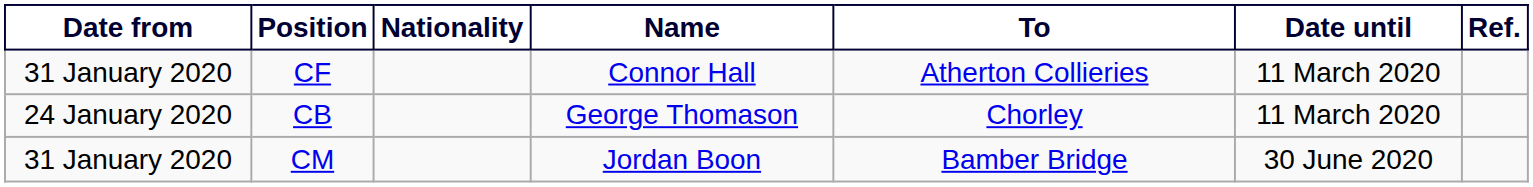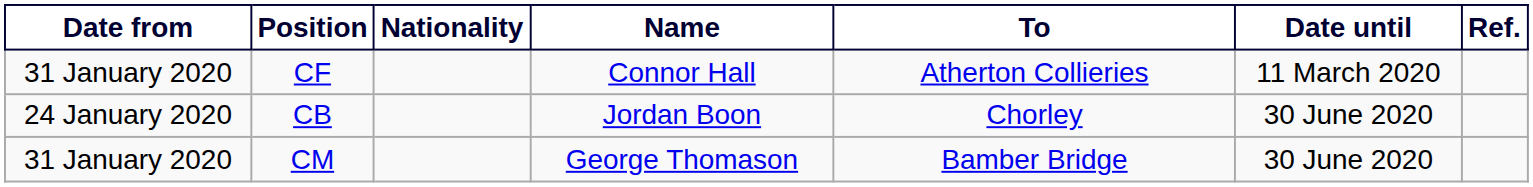 <table class="wikitable"  style="text-align:center; font-size:90%; ">
 <tr>
 <th style="background:#FFFFFF;color:#000033;border:1px solid #000033; width:120px;">Date from</th>
 <th style="background:#FFFFFF;color:#000033;border:1px solid #000033; width:50px;">Position</th>
 <th style="background:#FFFFFF;color:#000033;border:1px solid #000033; width:50px;">Nationality</th>
 <th style="background:#FFFFFF;color:#000033;border:1px solid #000033; width:150px;">Name</th>
 <th style="background:#FFFFFF;color:#000033;border:1px solid #000033; width:200px;">To</th>
 <th style="background:#FFFFFF;color:#000033;border:1px solid #000033; width:110px;">Date until</th>
 <th style="background:#FFFFFF;color:#000033;border:1px solid #000033; width:25px;">Ref.</th>
 </tr>
 <tr>
 <td>31 January 2020</td>
 <td><a href='#'>CF</a></td>
 <td></td>
 <td><a href='#'>Connor Hall</a></td>
 <td> <a href='#'>Atherton Collieries</a></td>
 <td>11 March 2020</td>
 <td></td>
 </tr>
 <tr>
 <td>24 January 2020</td>
 <td><a href='#'>CB</a></td>
 <td></td>
-<td><a href='#'>George Thomason</a></td>
+<td><a href='#'>Jordan Boon</a></td>
 <td> <a href='#'>Chorley</a></td>
-<td>11 March 2020</td>
+<td>30 June 2020</td>
 <td></td>
 </tr>
 <tr>
 <td>31 January 2020</td>
 <td><a href='#'>CM</a></td>
 <td></td>
-<td><a href='#'>Jordan Boon</a></td>
+<td><a href='#'>George Thomason</a></td>
 <td> <a href='#'>Bamber Bridge</a></td>
 <td>30 June 2020</td>
 <td></td>
 </tr>
 </table>
